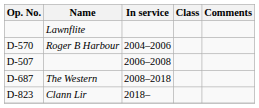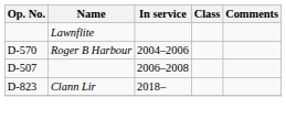 <table class="wikitable">
 <tr>
 <th>Op. No.</th>
 <th>Name</th>
 <th>In service</th>
 <th>Class</th>
 <th>Comments</th>
 </tr>
 <tr>
 <td></td>
 <td><em>Lawnflite</em></td>
 <td></td>
 <td></td>
 <td></td>
 </tr>
 <tr>
 <td>D-570</td>
 <td><em>Roger B Harbour</em></td>
 <td>2004–2006</td>
 <td></td>
 <td></td>
 </tr>
 <tr>
 <td>D-507</td>
 <td></td>
 <td>2006–2008</td>
 <td></td>
 <td></td>
 </tr>
 <tr>
-<td>D-687</td>
-<td><em>The Western</em></td>
-<td>2008–2018</td>
-<td></td>
-<td></td>
-</tr>
-<tr>
 <td>D-823</td>
 <td><em>Clann Lir</em></td>
 <td>2018–</td>
 <td></td>
 <td></td>
 </tr>
 <tr>
 </tr>
 </table>
